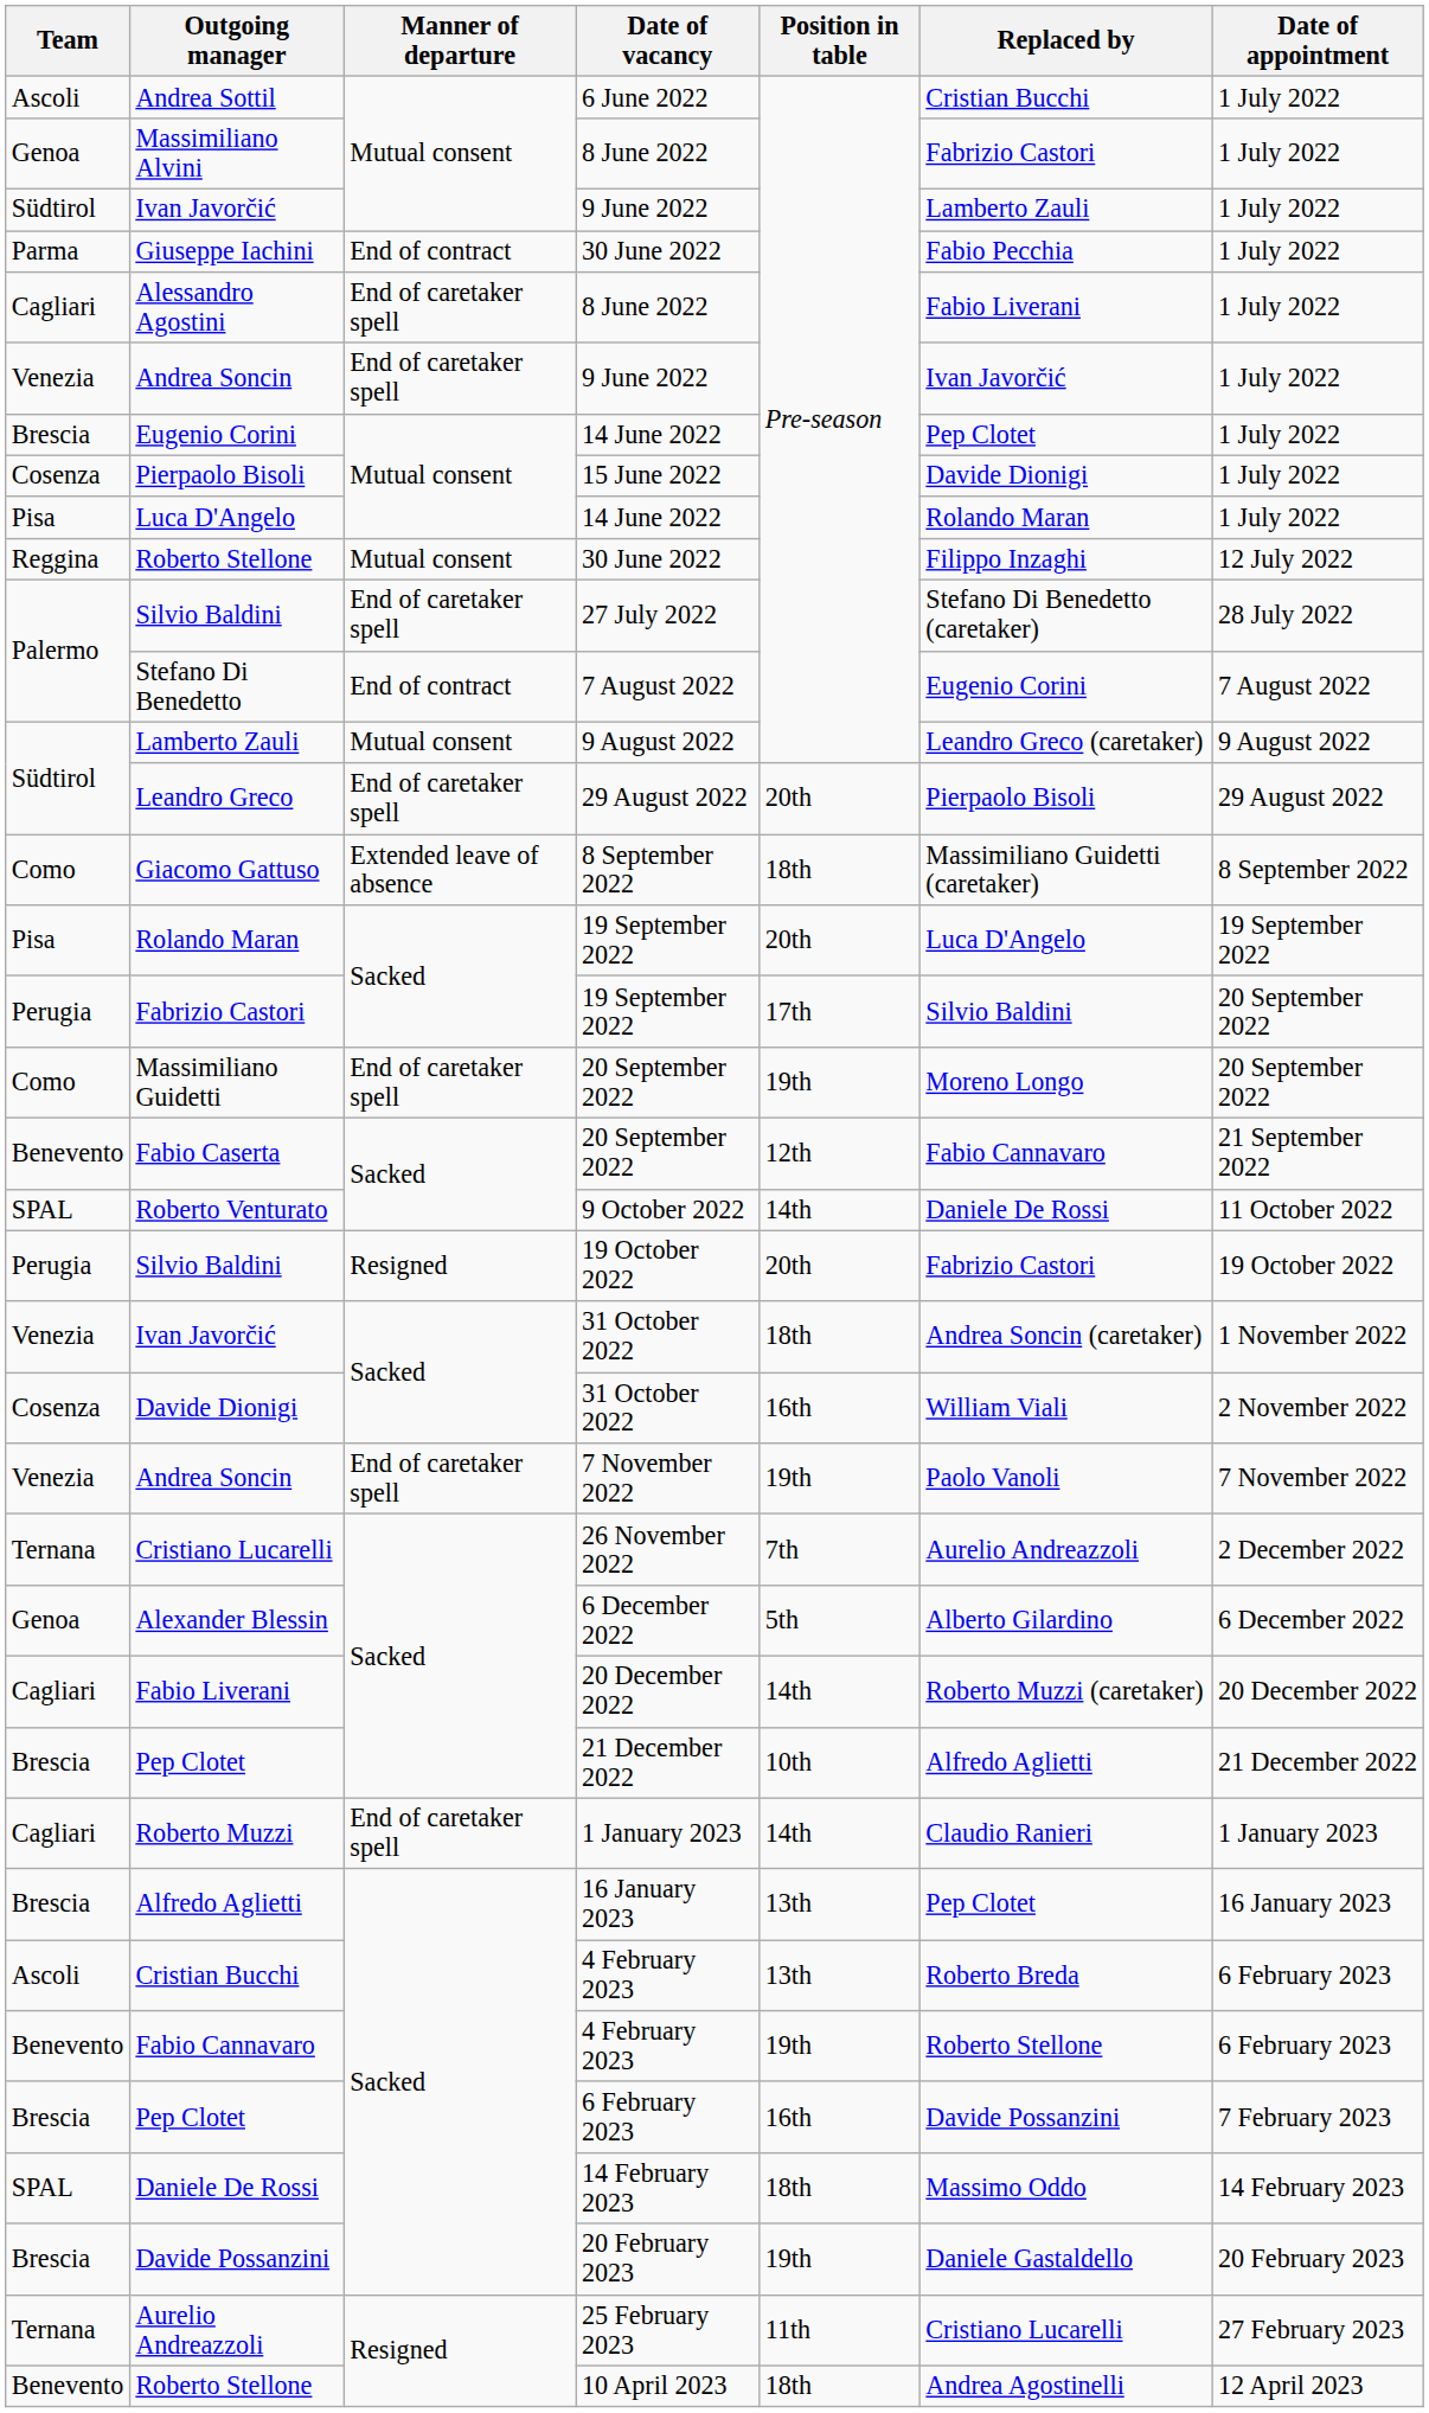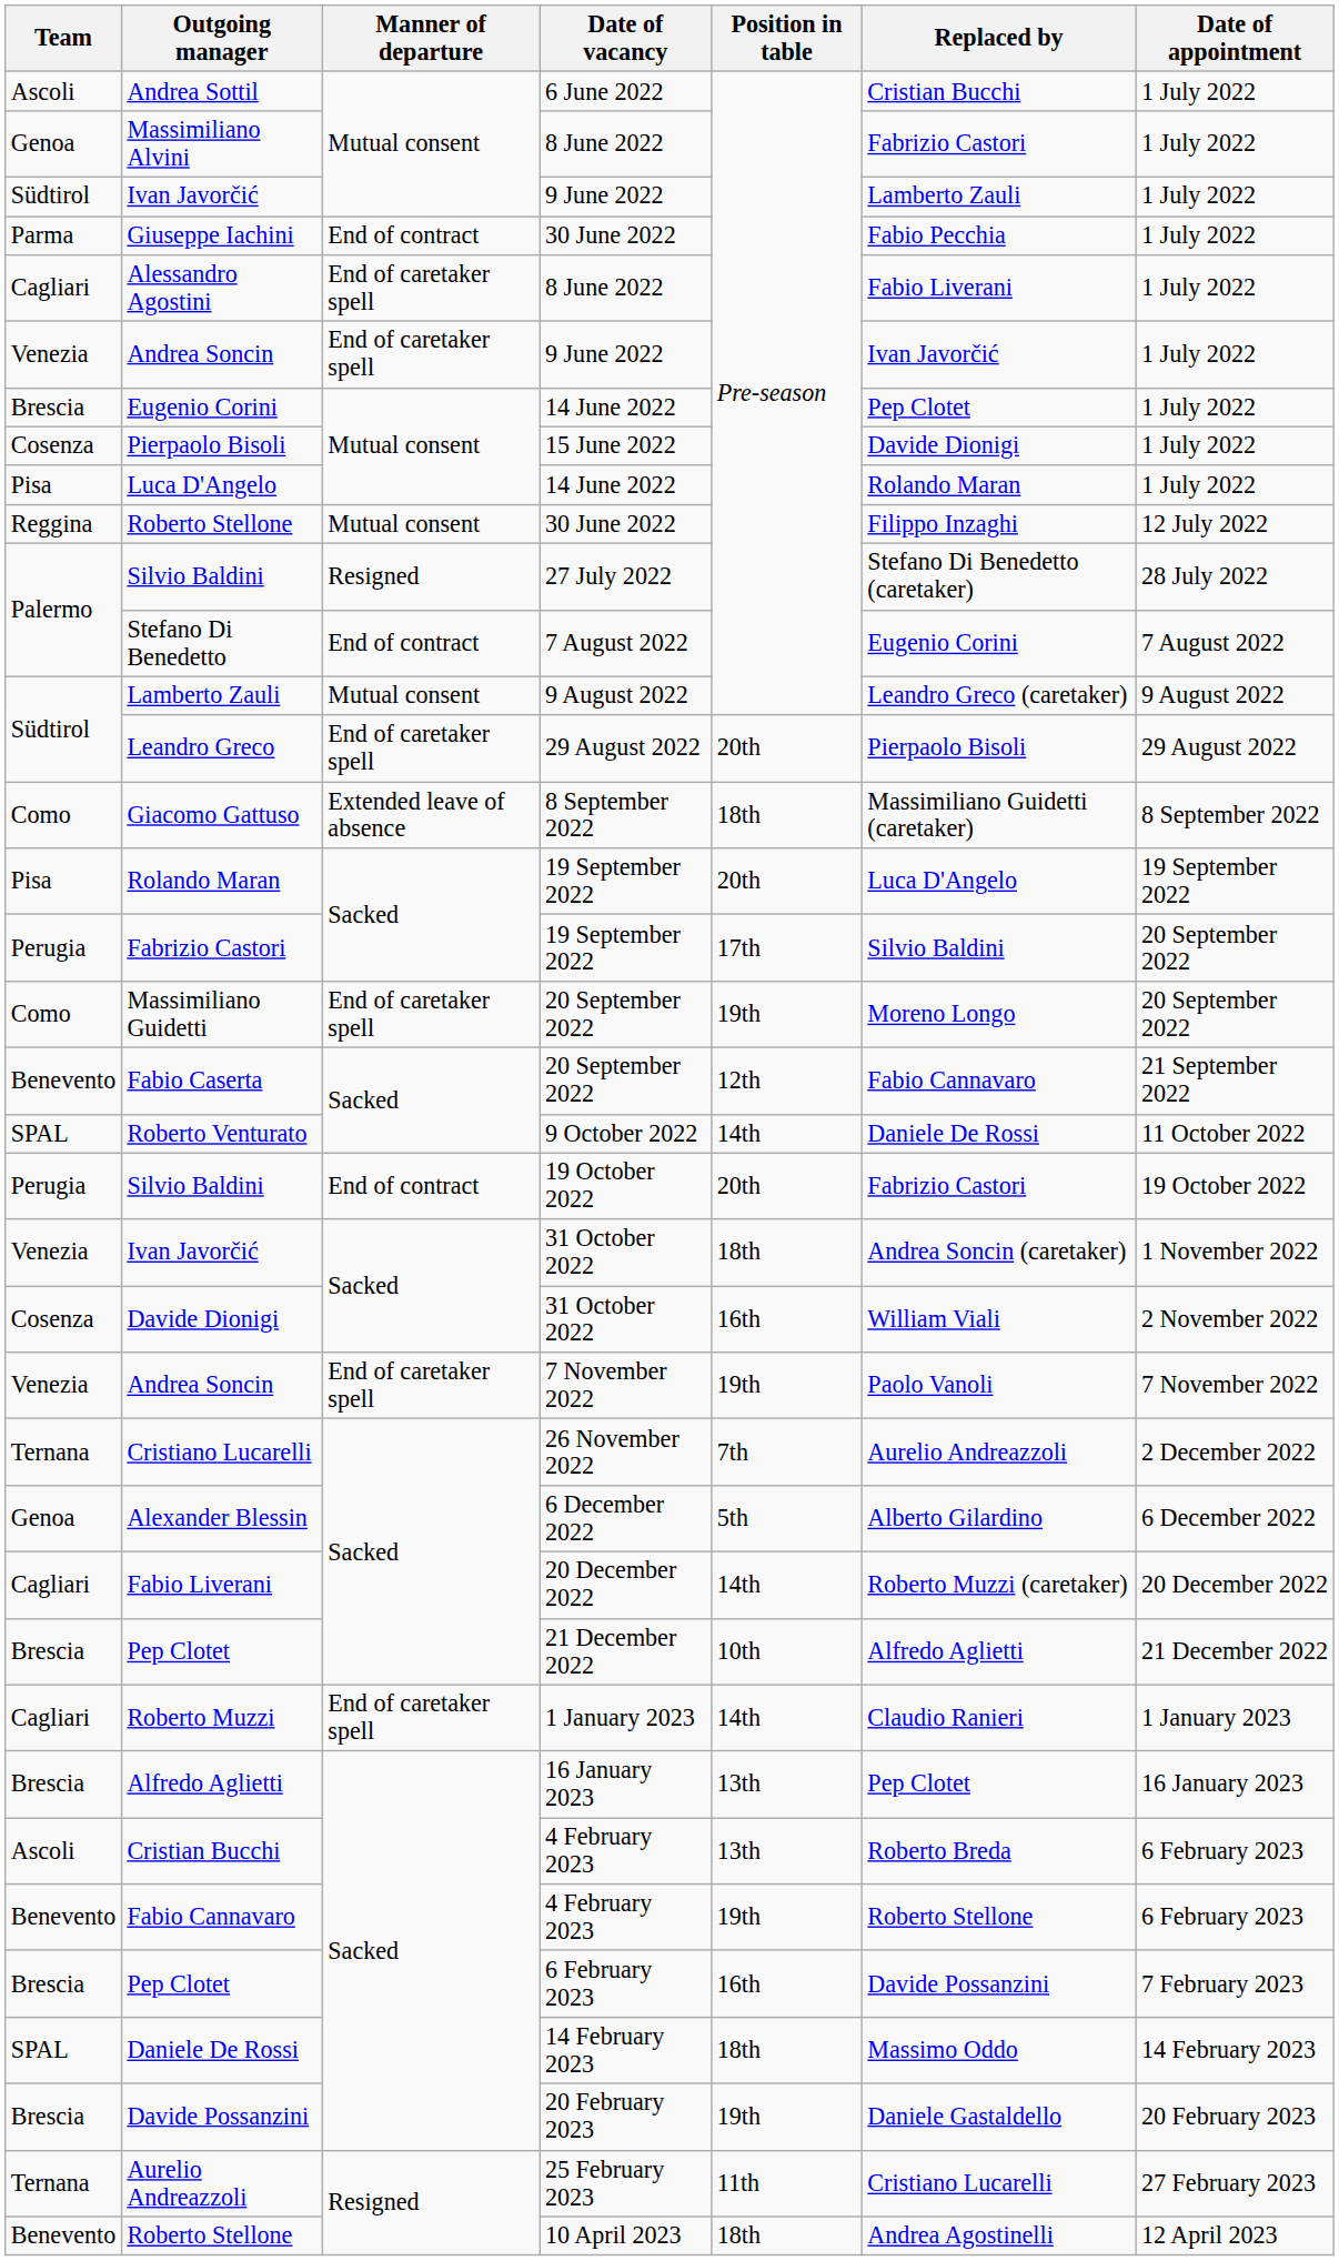 <table class="wikitable sortable">
 <tr>
 <th>Team</th>
 <th>Outgoing manager</th>
 <th>Manner of departure</th>
 <th>Date of vacancy</th>
 <th>Position in table</th>
 <th>Replaced by</th>
 <th>Date of appointment</th>
 </tr>
 <tr>
 <td>Ascoli</td>
 <td> <a href='#'>Andrea Sottil</a></td>
 <td rowspan="3">Mutual consent</td>
 <td>6 June 2022</td>
 <td rowspan="13"><em>Pre-season</em></td>
 <td> <a href='#'>Cristian Bucchi</a></td>
 <td>1 July 2022</td>
 </tr>
 <tr>
 <td>Genoa</td>
 <td> <a href='#'>Massimiliano Alvini</a></td>
 <td>8 June 2022</td>
 <td> <a href='#'>Fabrizio Castori</a></td>
 <td>1 July 2022</td>
 </tr>
 <tr>
 <td>Südtirol</td>
 <td> <a href='#'>Ivan Javorčić</a></td>
 <td>9 June 2022</td>
 <td> <a href='#'>Lamberto Zauli</a></td>
 <td>1 July 2022</td>
 </tr>
 <tr>
 <td>Parma</td>
 <td> <a href='#'>Giuseppe Iachini</a></td>
 <td>End of contract</td>
 <td>30 June 2022</td>
 <td> <a href='#'>Fabio Pecchia</a></td>
 <td>1 July 2022</td>
 </tr>
 <tr>
 <td>Cagliari</td>
 <td> <a href='#'>Alessandro Agostini</a></td>
 <td>End of caretaker spell</td>
 <td>8 June 2022</td>
 <td> <a href='#'>Fabio Liverani</a></td>
 <td>1 July 2022</td>
 </tr>
 <tr>
 <td>Venezia</td>
 <td> <a href='#'>Andrea Soncin</a></td>
 <td>End of caretaker spell</td>
 <td>9 June 2022</td>
 <td> <a href='#'>Ivan Javorčić</a></td>
 <td>1 July 2022</td>
 </tr>
 <tr>
 <td>Brescia</td>
 <td> <a href='#'>Eugenio Corini</a></td>
 <td rowspan="3">Mutual consent</td>
 <td>14 June 2022</td>
 <td> <a href='#'>Pep Clotet</a></td>
 <td>1 July 2022</td>
 </tr>
 <tr>
 <td>Cosenza</td>
 <td> <a href='#'>Pierpaolo Bisoli</a></td>
 <td>15 June 2022</td>
 <td> <a href='#'>Davide Dionigi</a></td>
 <td>1 July 2022</td>
 </tr>
 <tr>
 <td>Pisa</td>
 <td> <a href='#'>Luca D'Angelo</a></td>
 <td>14 June 2022</td>
 <td> <a href='#'>Rolando Maran</a></td>
 <td>1 July 2022</td>
 </tr>
 <tr>
 <td>Reggina</td>
 <td> <a href='#'>Roberto Stellone</a></td>
 <td>Mutual consent</td>
 <td>30 June 2022</td>
 <td> <a href='#'>Filippo Inzaghi</a></td>
 <td>12 July 2022</td>
 </tr>
 <tr>
 <td rowspan="2">Palermo</td>
 <td> <a href='#'>Silvio Baldini</a></td>
-<td>End of caretaker spell</td>
+<td>Resigned</td>
 <td>27 July 2022</td>
 <td> Stefano Di Benedetto (caretaker)</td>
 <td>28 July 2022</td>
 </tr>
 <tr>
 <td> Stefano Di Benedetto</td>
 <td>End of contract</td>
 <td>7 August 2022</td>
 <td> <a href='#'>Eugenio Corini</a></td>
 <td>7 August 2022</td>
 </tr>
 <tr>
 <td rowspan="2">Südtirol</td>
 <td> <a href='#'>Lamberto Zauli</a></td>
 <td>Mutual consent</td>
 <td>9 August 2022</td>
 <td> <a href='#'>Leandro Greco</a> (caretaker)</td>
 <td>9 August 2022</td>
 </tr>
 <tr>
 <td> <a href='#'>Leandro Greco</a></td>
 <td>End of caretaker spell</td>
 <td>29 August 2022</td>
 <td>20th</td>
 <td> <a href='#'>Pierpaolo Bisoli</a></td>
 <td>29 August 2022</td>
 </tr>
 <tr>
 <td>Como</td>
 <td> <a href='#'>Giacomo Gattuso</a></td>
 <td>Extended leave of absence</td>
 <td>8 September 2022</td>
 <td>18th</td>
 <td> Massimiliano Guidetti (caretaker)</td>
 <td>8 September 2022</td>
 </tr>
 <tr>
 <td>Pisa</td>
 <td> <a href='#'>Rolando Maran</a></td>
 <td rowspan="2">Sacked</td>
 <td>19 September 2022</td>
 <td>20th</td>
 <td> <a href='#'>Luca D'Angelo</a></td>
 <td>19 September 2022</td>
 </tr>
 <tr>
 <td>Perugia</td>
 <td> <a href='#'>Fabrizio Castori</a></td>
 <td>19 September 2022</td>
 <td>17th</td>
 <td> <a href='#'>Silvio Baldini</a></td>
 <td>20 September 2022</td>
 </tr>
 <tr>
 <td>Como</td>
 <td> Massimiliano Guidetti</td>
 <td>End of caretaker spell</td>
 <td>20 September 2022</td>
 <td>19th</td>
 <td> <a href='#'>Moreno Longo</a></td>
 <td>20 September 2022</td>
 </tr>
 <tr>
 <td>Benevento</td>
 <td> <a href='#'>Fabio Caserta</a></td>
 <td rowspan="2">Sacked</td>
 <td>20 September 2022</td>
 <td>12th</td>
 <td> <a href='#'>Fabio Cannavaro</a></td>
 <td>21 September 2022</td>
 </tr>
 <tr>
 <td>SPAL</td>
 <td> <a href='#'>Roberto Venturato</a></td>
 <td>9 October 2022</td>
 <td>14th</td>
 <td> <a href='#'>Daniele De Rossi</a></td>
 <td>11 October 2022</td>
 </tr>
 <tr>
 <td>Perugia</td>
 <td> <a href='#'>Silvio Baldini</a></td>
-<td>Resigned</td>
+<td>End of contract</td>
 <td>19 October 2022</td>
 <td>20th</td>
 <td> <a href='#'>Fabrizio Castori</a></td>
 <td>19 October 2022</td>
 </tr>
 <tr>
 <td>Venezia</td>
 <td> <a href='#'>Ivan Javorčić</a></td>
 <td rowspan="2">Sacked</td>
 <td>31 October 2022</td>
 <td>18th</td>
 <td> <a href='#'>Andrea Soncin</a> (caretaker)</td>
 <td>1 November 2022</td>
 </tr>
 <tr>
 <td>Cosenza</td>
 <td> <a href='#'>Davide Dionigi</a></td>
 <td>31 October 2022</td>
 <td>16th</td>
 <td> <a href='#'>William Viali</a></td>
 <td>2 November 2022</td>
 </tr>
 <tr>
 <td>Venezia</td>
 <td> <a href='#'>Andrea Soncin</a></td>
 <td>End of caretaker spell</td>
 <td>7 November 2022</td>
 <td>19th</td>
 <td> <a href='#'>Paolo Vanoli</a></td>
 <td>7 November 2022</td>
 </tr>
 <tr>
 <td>Ternana</td>
 <td> <a href='#'>Cristiano Lucarelli</a></td>
 <td rowspan="4">Sacked</td>
 <td>26 November 2022</td>
 <td>7th</td>
 <td> <a href='#'>Aurelio Andreazzoli</a></td>
 <td>2 December 2022</td>
 </tr>
 <tr>
 <td>Genoa</td>
 <td> <a href='#'>Alexander Blessin</a></td>
 <td>6 December 2022</td>
 <td>5th</td>
 <td> <a href='#'>Alberto Gilardino</a></td>
 <td>6 December 2022</td>
 </tr>
 <tr>
 <td>Cagliari</td>
 <td> <a href='#'>Fabio Liverani</a></td>
 <td>20 December 2022</td>
 <td>14th</td>
 <td> <a href='#'>Roberto Muzzi</a> (caretaker)</td>
 <td>20 December 2022</td>
 </tr>
 <tr>
 <td>Brescia</td>
 <td> <a href='#'>Pep Clotet</a></td>
 <td>21 December 2022</td>
 <td>10th</td>
 <td> <a href='#'>Alfredo Aglietti</a></td>
 <td>21 December 2022</td>
 </tr>
 <tr>
 <td>Cagliari</td>
 <td> <a href='#'>Roberto Muzzi</a></td>
 <td>End of caretaker spell</td>
 <td>1 January 2023</td>
 <td>14th</td>
 <td> <a href='#'>Claudio Ranieri</a></td>
 <td>1 January 2023</td>
 </tr>
 <tr>
 <td>Brescia</td>
 <td> <a href='#'>Alfredo Aglietti</a></td>
 <td rowspan="6">Sacked</td>
 <td>16 January 2023</td>
 <td>13th</td>
 <td> <a href='#'>Pep Clotet</a></td>
 <td>16 January 2023</td>
 </tr>
 <tr>
 <td>Ascoli</td>
 <td> <a href='#'>Cristian Bucchi</a></td>
 <td>4 February 2023</td>
 <td>13th</td>
 <td> <a href='#'>Roberto Breda</a></td>
 <td>6 February 2023</td>
 </tr>
 <tr>
 <td>Benevento</td>
 <td> <a href='#'>Fabio Cannavaro</a></td>
 <td>4 February 2023</td>
 <td>19th</td>
 <td> <a href='#'>Roberto Stellone</a></td>
 <td>6 February 2023</td>
 </tr>
 <tr>
 <td>Brescia</td>
 <td> <a href='#'>Pep Clotet</a></td>
 <td>6 February 2023</td>
 <td>16th</td>
 <td> <a href='#'>Davide Possanzini</a></td>
 <td>7 February 2023</td>
 </tr>
 <tr>
 <td>SPAL</td>
 <td> <a href='#'>Daniele De Rossi</a></td>
 <td>14 February 2023</td>
 <td>18th</td>
 <td> <a href='#'>Massimo Oddo</a></td>
 <td>14 February 2023</td>
 </tr>
 <tr>
 <td>Brescia</td>
 <td> <a href='#'>Davide Possanzini</a></td>
 <td>20 February 2023</td>
 <td>19th</td>
 <td> <a href='#'>Daniele Gastaldello</a></td>
 <td>20 February 2023</td>
 </tr>
 <tr>
 <td>Ternana</td>
 <td> <a href='#'>Aurelio Andreazzoli</a></td>
 <td rowspan="2">Resigned</td>
 <td>25 February 2023</td>
 <td>11th</td>
 <td> <a href='#'>Cristiano Lucarelli</a></td>
 <td>27 February 2023</td>
 </tr>
 <tr>
 <td>Benevento</td>
 <td> <a href='#'>Roberto Stellone</a></td>
 <td>10 April 2023</td>
 <td>18th</td>
 <td> <a href='#'>Andrea Agostinelli</a></td>
 <td>12 April 2023</td>
 </tr>
 </table>
